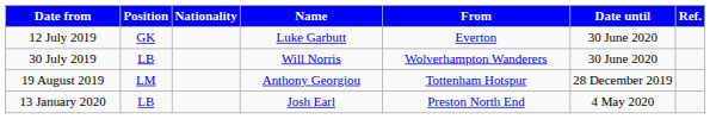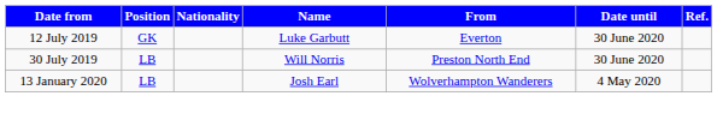 <table class="wikitable"  style="text-align:center; font-size:90%; ">
 <tr>
 <th style="background:blue; color:white; width:120px;">Date from</th>
 <th style="background:blue; color:white; width:50px;">Position</th>
 <th style="background:blue; color:white; width:50px;">Nationality</th>
 <th style="background:blue; color:white; width:150px;">Name</th>
 <th style="background:blue; color:white; width:200px;">From</th>
 <th style="background:blue; color:white; width:110px;">Date until</th>
 <th style="background:blue; color:white; width:25px;">Ref.</th>
 </tr>
 <tr>
 <td>12 July 2019</td>
 <td><a href='#'>GK</a></td>
 <td></td>
 <td><a href='#'>Luke Garbutt</a></td>
 <td> <a href='#'>Everton</a></td>
 <td>30 June 2020</td>
 <td></td>
 </tr>
 <tr>
 <td>30 July 2019</td>
 <td><a href='#'>LB</a></td>
 <td></td>
 <td><a href='#'>Will Norris</a></td>
-<td> <a href='#'>Wolverhampton Wanderers</a></td>
+<td> <a href='#'>Preston North End</a></td>
 <td>30 June 2020</td>
-<td></td>
-</tr>
-<tr>
-<td>19 August 2019</td>
-<td><a href='#'>LM</a></td>
-<td></td>
-<td><a href='#'>Anthony Georgiou</a></td>
-<td> <a href='#'>Tottenham Hotspur</a></td>
-<td>28 December 2019</td>
 <td></td>
 </tr>
 <tr>
 <td>13 January 2020</td>
 <td><a href='#'>LB</a></td>
 <td></td>
 <td><a href='#'>Josh Earl</a></td>
-<td> <a href='#'>Preston North End</a></td>
+<td> <a href='#'>Wolverhampton Wanderers</a></td>
 <td>4 May 2020</td>
 <td></td>
 </tr>
 </table>
